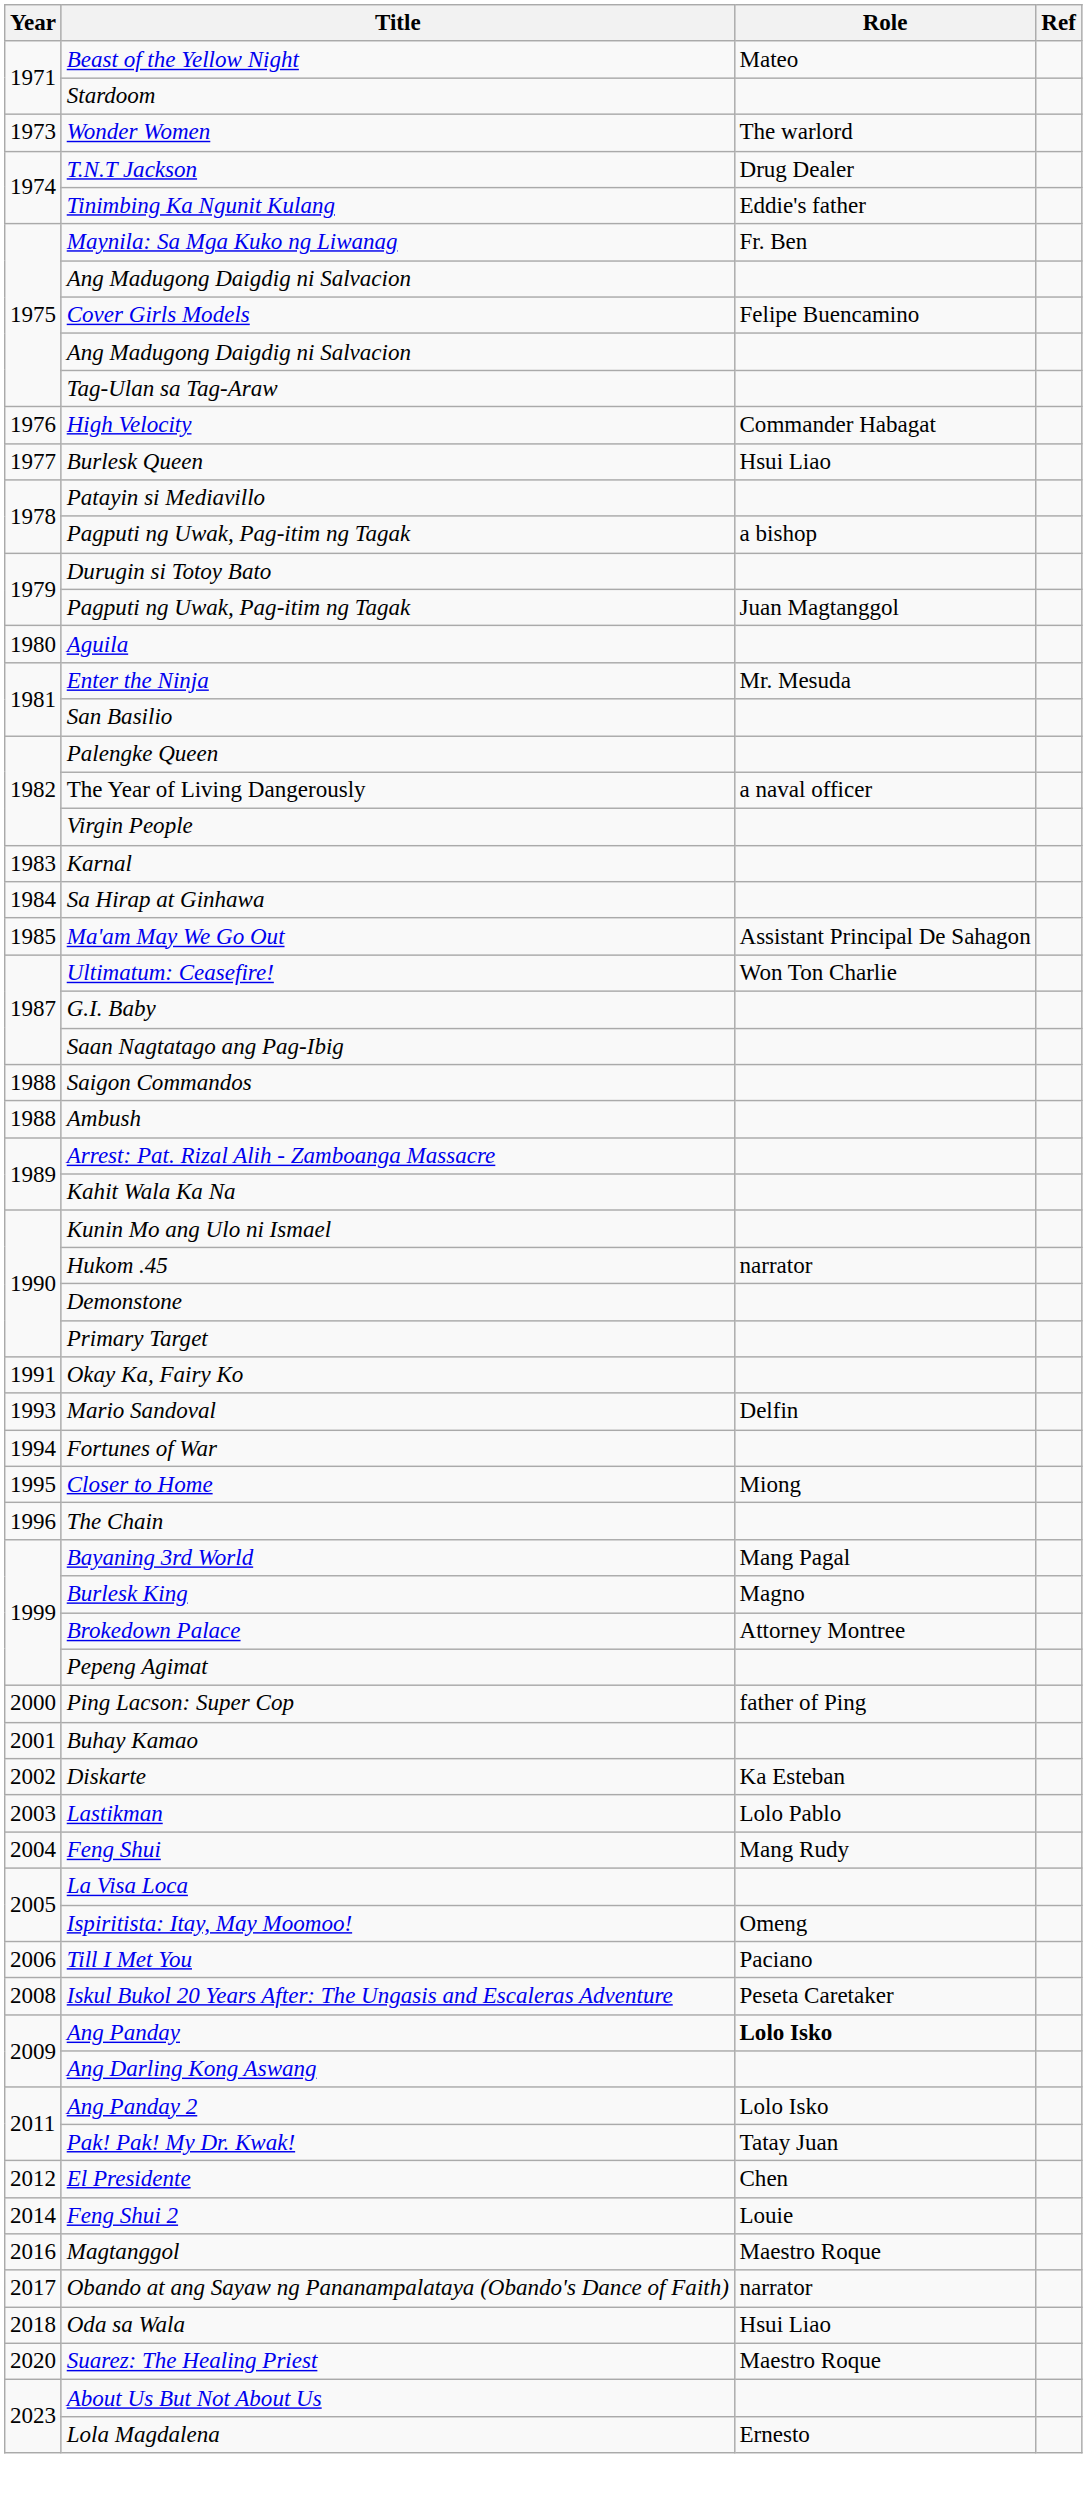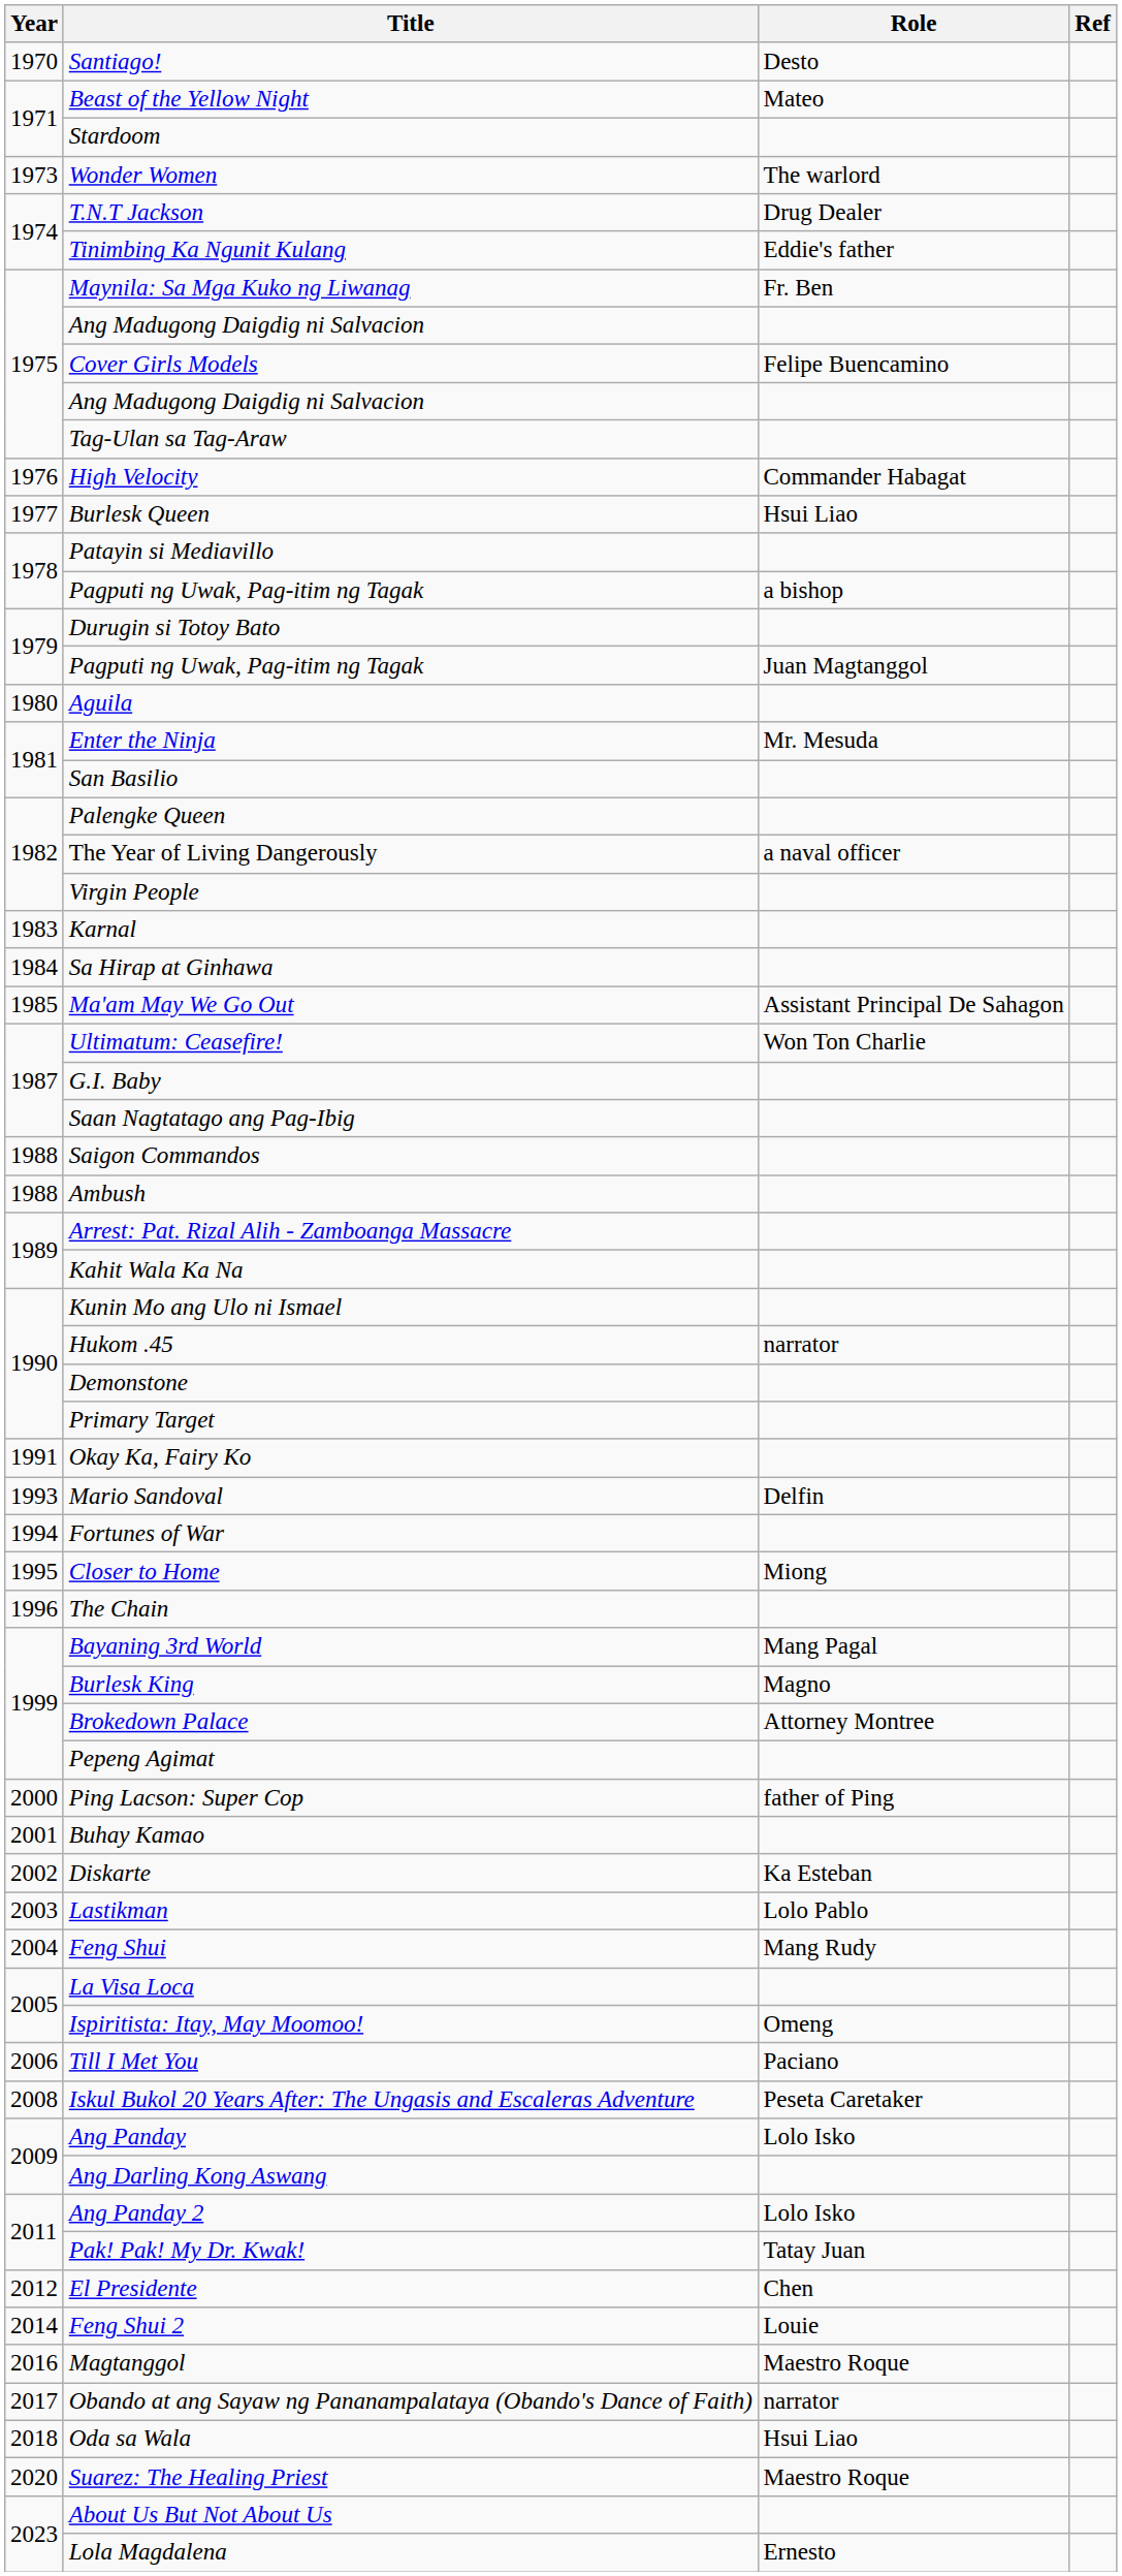 <table class="wikitable">
 <tr>
 <th>Year</th>
 <th>Title</th>
 <th>Role</th>
 <th>Ref</th>
+</tr>
+<tr>
+<td>1970</td>
+<td><em><a href='#'>Santiago!</a></em></td>
+<td>Desto</td>
+<td></td>
 </tr>
 <tr>
 <td rowspan="2">1971</td>
 <td><em><a href='#'>Beast of the Yellow Night</a></em></td>
 <td>Mateo</td>
 <td></td>
 </tr>
 <tr>
 <td><em>Stardoom</em></td>
 <td></td>
 <td></td>
 </tr>
 <tr>
 <td>1973</td>
 <td><em><a href='#'>Wonder Women</a></em></td>
 <td>The warlord</td>
 <td></td>
 </tr>
 <tr>
 <td rowspan="2">1974</td>
 <td><em><a href='#'>T.N.T Jackson</a></em></td>
 <td>Drug Dealer</td>
 <td></td>
 </tr>
 <tr>
 <td><em><a href='#'>Tinimbing Ka Ngunit Kulang</a></em></td>
 <td>Eddie's father</td>
 <td></td>
 </tr>
 <tr>
 <td rowspan="5">1975</td>
 <td><em><a href='#'>Maynila: Sa Mga Kuko ng Liwanag</a></em></td>
 <td>Fr. Ben</td>
 <td></td>
 </tr>
 <tr>
 <td><em>Ang Madugong Daigdig ni Salvacion</em></td>
 <td></td>
 <td></td>
 </tr>
 <tr>
 <td><em><a href='#'>Cover Girls Models</a></em></td>
 <td>Felipe Buencamino</td>
 <td></td>
 </tr>
 <tr>
 <td><em>Ang Madugong Daigdig ni Salvacion</em></td>
 <td></td>
 <td></td>
 </tr>
 <tr>
 <td><em>Tag-Ulan sa Tag-Araw</em></td>
 <td></td>
 <td></td>
 </tr>
 <tr>
 <td>1976</td>
 <td><em><a href='#'>High Velocity</a></em></td>
 <td>Commander Habagat</td>
 <td></td>
 </tr>
 <tr>
 <td>1977</td>
 <td><em>Burlesk Queen</em></td>
 <td>Hsui Liao</td>
 <td></td>
 </tr>
 <tr>
 <td rowspan="2">1978</td>
 <td><em>Patayin si Mediavillo</em></td>
 <td></td>
 <td></td>
 </tr>
 <tr>
 <td><em>Pagputi ng Uwak, Pag-itim ng Tagak</em></td>
 <td>a bishop</td>
 <td></td>
 </tr>
 <tr>
 <td rowspan="2">1979</td>
 <td><em>Durugin si Totoy Bato</em></td>
 <td></td>
 <td></td>
 </tr>
 <tr>
 <td><em>Pagputi ng Uwak, Pag-itim ng Tagak</em></td>
 <td>Juan Magtanggol</td>
 <td></td>
 </tr>
 <tr>
 <td>1980</td>
 <td><em><a href='#'>Aguila</a></em></td>
 <td></td>
 <td></td>
 </tr>
 <tr>
 <td rowspan="2">1981</td>
 <td><em><a href='#'>Enter the Ninja</a></em></td>
 <td>Mr. Mesuda</td>
 <td></td>
 </tr>
 <tr>
 <td><em>San Basilio</em></td>
 <td></td>
 <td></td>
 </tr>
 <tr>
 <td rowspan="3">1982</td>
 <td><em>Palengke Queen</em></td>
 <td></td>
 <td></td>
 </tr>
 <tr>
 <td>The Year of Living Dangerously</td>
 <td>a naval officer</td>
 <td></td>
 </tr>
 <tr>
 <td><em>Virgin People</em></td>
 <td></td>
 <td></td>
 </tr>
 <tr>
 <td>1983</td>
 <td><em>Karnal</em></td>
 <td></td>
 <td></td>
 </tr>
 <tr>
 <td>1984</td>
 <td><em>Sa Hirap at Ginhawa</em></td>
 <td></td>
 <td></td>
 </tr>
 <tr>
 <td>1985</td>
 <td><em><a href='#'>Ma'am May We Go Out</a></em></td>
 <td>Assistant Principal De Sahagon</td>
 <td></td>
 </tr>
 <tr>
 <td rowspan="3">1987</td>
 <td><em><a href='#'>Ultimatum: Ceasefire!</a></em></td>
 <td>Won Ton Charlie</td>
 <td></td>
 </tr>
 <tr>
 <td><em>G.I. Baby</em></td>
 <td></td>
 <td></td>
 </tr>
 <tr>
 <td><em>Saan Nagtatago ang Pag-Ibig</em></td>
 <td></td>
 <td></td>
 </tr>
 <tr>
 <td>1988</td>
 <td><em>Saigon Commandos</em></td>
 <td></td>
 <td></td>
 </tr>
 <tr>
 <td>1988</td>
 <td><em>Ambush</em></td>
 <td></td>
 <td></td>
 </tr>
 <tr>
 <td rowspan="2">1989</td>
 <td><em><a href='#'>Arrest: Pat. Rizal Alih - Zamboanga Massacre</a></em></td>
 <td></td>
 <td></td>
 </tr>
 <tr>
 <td><em>Kahit Wala Ka Na</em></td>
 <td></td>
 <td></td>
 </tr>
 <tr>
 <td rowspan="4">1990</td>
 <td><em>Kunin Mo ang Ulo ni Ismael</em></td>
 <td></td>
 <td></td>
 </tr>
 <tr>
 <td><em>Hukom .45</em></td>
 <td>narrator</td>
 <td></td>
 </tr>
 <tr>
 <td><em>Demonstone</em></td>
 <td></td>
 <td></td>
 </tr>
 <tr>
 <td><em>Primary Target</em></td>
 <td></td>
 <td></td>
 </tr>
 <tr>
 <td>1991</td>
 <td><em>Okay Ka, Fairy Ko</em></td>
 <td></td>
 <td></td>
 </tr>
 <tr>
 <td>1993</td>
 <td><em>Mario Sandoval</em></td>
 <td>Delfin</td>
 <td></td>
 </tr>
 <tr>
 <td>1994</td>
 <td><em>Fortunes of War</em></td>
 <td></td>
 <td></td>
 </tr>
 <tr>
 <td>1995</td>
 <td><em><a href='#'>Closer to Home</a></em></td>
 <td>Miong</td>
 <td></td>
 </tr>
 <tr>
 <td>1996</td>
 <td><em>The Chain</em></td>
 <td></td>
 <td></td>
 </tr>
 <tr>
 <td rowspan="4">1999</td>
 <td><em><a href='#'>Bayaning 3rd World</a></em></td>
 <td>Mang Pagal</td>
 <td></td>
 </tr>
 <tr>
 <td><em><a href='#'>Burlesk King</a></em></td>
 <td>Magno</td>
 <td></td>
 </tr>
 <tr>
 <td><em><a href='#'>Brokedown Palace</a></em></td>
 <td>Attorney Montree</td>
 <td></td>
 </tr>
 <tr>
 <td><em>Pepeng Agimat</em></td>
 <td></td>
 <td></td>
 </tr>
 <tr>
 <td>2000</td>
 <td><em>Ping Lacson: Super Cop</em></td>
 <td>father of Ping</td>
 <td></td>
 </tr>
 <tr>
 <td>2001</td>
 <td><em>Buhay Kamao</em></td>
 <td></td>
 <td></td>
 </tr>
 <tr>
 <td>2002</td>
 <td><em>Diskarte</em></td>
 <td>Ka Esteban</td>
 <td></td>
 </tr>
 <tr>
 <td>2003</td>
 <td><em><a href='#'>Lastikman</a></em></td>
 <td>Lolo Pablo</td>
 <td></td>
 </tr>
 <tr>
 <td>2004</td>
 <td><em><a href='#'>Feng Shui</a></em></td>
 <td>Mang Rudy</td>
 <td></td>
 </tr>
 <tr>
 <td rowspan="2">2005</td>
 <td><em><a href='#'>La Visa Loca</a></em></td>
 <td></td>
 <td></td>
 </tr>
 <tr>
 <td><em><a href='#'>Ispiritista: Itay, May Moomoo!</a></em></td>
 <td>Omeng</td>
 <td></td>
 </tr>
 <tr>
 <td>2006</td>
 <td><em><a href='#'>Till I Met You</a></em></td>
 <td>Paciano</td>
 <td></td>
 </tr>
 <tr>
 <td>2008</td>
 <td><em><a href='#'>Iskul Bukol 20 Years After: The Ungasis and Escaleras Adventure</a></em></td>
 <td>Peseta Caretaker</td>
 <td></td>
 </tr>
 <tr>
 <td rowspan="2">2009</td>
 <td><em><a href='#'>Ang Panday</a></em></td>
-<td><strong>Lolo Isko</strong></td>
+<td>Lolo Isko</td>
 <td></td>
 </tr>
 <tr>
 <td><em><a href='#'>Ang Darling Kong Aswang</a></em></td>
 <td></td>
 <td></td>
 </tr>
 <tr>
 <td rowspan="2">2011</td>
 <td><em><a href='#'>Ang Panday 2</a></em></td>
 <td>Lolo Isko</td>
 <td></td>
 </tr>
 <tr>
 <td><em><a href='#'>Pak! Pak! My Dr. Kwak!</a></em></td>
 <td>Tatay Juan</td>
 <td></td>
 </tr>
 <tr>
 <td>2012</td>
 <td><em><a href='#'>El Presidente</a></em></td>
 <td>Chen</td>
 <td></td>
 </tr>
 <tr>
 <td>2014</td>
 <td><em><a href='#'>Feng Shui 2</a></em></td>
 <td>Louie</td>
 <td></td>
 </tr>
 <tr>
 <td>2016</td>
 <td><em>Magtanggol</em></td>
 <td>Maestro Roque</td>
 <td></td>
 </tr>
 <tr>
 <td>2017</td>
 <td><em>Obando at ang Sayaw ng Pananampalataya (Obando's Dance of Faith)</em></td>
 <td>narrator</td>
 <td></td>
 </tr>
 <tr>
 <td>2018</td>
 <td><em>Oda sa Wala</em></td>
 <td>Hsui Liao</td>
 <td></td>
 </tr>
 <tr>
 <td>2020</td>
 <td><em><a href='#'>Suarez: The Healing Priest</a></em></td>
 <td>Maestro Roque</td>
 <td></td>
 </tr>
 <tr>
 <td rowspan="2">2023</td>
 <td><em><a href='#'>About Us But Not About Us</a></em></td>
 <td></td>
 <td></td>
 </tr>
 <tr>
 <td><em>Lola Magdalena</em></td>
 <td>Ernesto</td>
 <td></td>
 </tr>
 </table>
